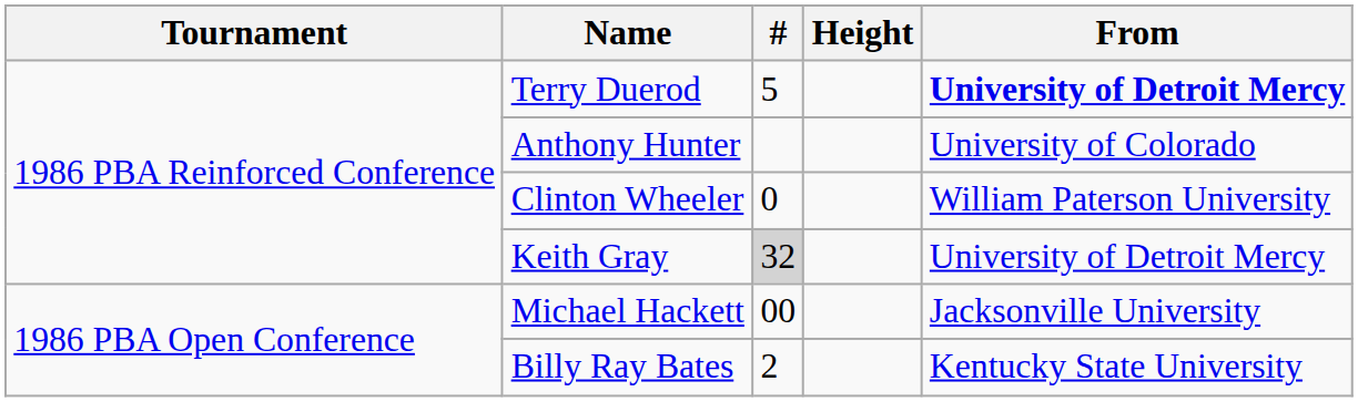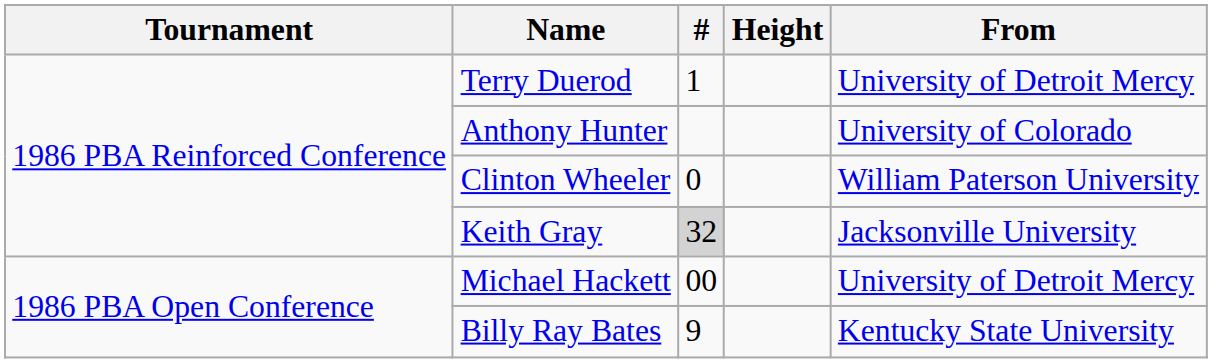 <table class="wikitable">
 <tr>
 <th>Tournament</th>
 <th>Name</th>
 <th>#</th>
 <th>Height</th>
 <th>From</th>
 </tr>
 <tr>
 <td rowspan=4><a href='#'>1986 PBA Reinforced Conference</a></td>
 <td><a href='#'>Terry Duerod</a></td>
-<td>5</td>
+<td>1</td>
 <td></td>
-<td><strong><a href='#'>University of Detroit Mercy</a></strong></td>
+<td><a href='#'>University of Detroit Mercy</a></td>
 </tr>
 <tr>
 <td><a href='#'>Anthony Hunter</a></td>
 <td></td>
 <td></td>
 <td><a href='#'>University of Colorado</a></td>
 </tr>
 <tr>
 <td><a href='#'>Clinton Wheeler</a></td>
 <td>0</td>
 <td></td>
 <td><a href='#'>William Paterson University</a></td>
 </tr>
 <tr>
 <td><a href='#'>Keith Gray</a></td>
 <td style="background: lightgrey;">32</td>
 <td></td>
-<td><a href='#'>University of Detroit Mercy</a></td>
+<td><a href='#'>Jacksonville University</a></td>
 </tr>
 <tr>
 <td rowspan=2><a href='#'>1986 PBA Open Conference</a></td>
 <td><a href='#'>Michael Hackett</a></td>
 <td>00</td>
 <td></td>
-<td><a href='#'>Jacksonville University</a></td>
+<td><a href='#'>University of Detroit Mercy</a></td>
 </tr>
 <tr>
 <td><a href='#'>Billy Ray Bates</a></td>
-<td>2</td>
+<td>9</td>
 <td></td>
 <td><a href='#'>Kentucky State University</a></td>
 </tr>
 </table>
